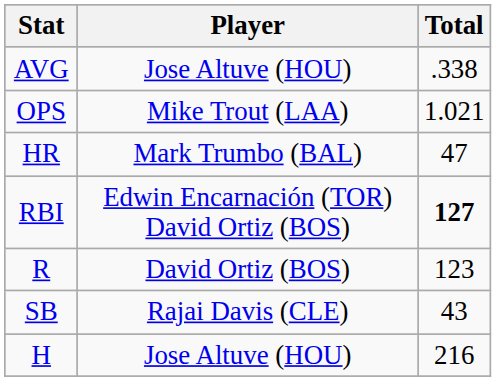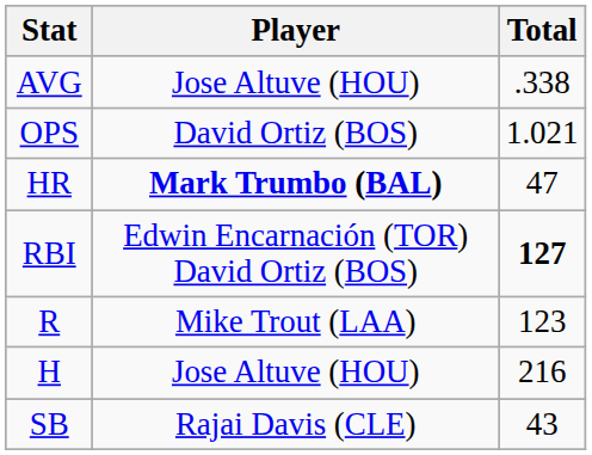 <table class="wikitable" style="text-align:center;">
 <tr>
 <th style="width:15%;">Stat</th>
 <th>Player</th>
 <th style="width:15%;">Total</th>
 </tr>
 <tr>
 <td><a href='#'>AVG</a></td>
 <td><a href='#'>Jose Altuve</a> (<a href='#'>HOU</a>)</td>
 <td>.338</td>
 </tr>
 <tr>
 <td><a href='#'>OPS</a></td>
-<td><a href='#'>Mike Trout</a> (<a href='#'>LAA</a>)</td>
+<td><a href='#'>David Ortiz</a> (<a href='#'>BOS</a>)</td>
 <td>1.021</td>
 </tr>
 <tr>
 <td><a href='#'>HR</a></td>
-<td><a href='#'>Mark Trumbo</a> (<a href='#'>BAL</a>)</td>
+<td><strong><a href='#'>Mark Trumbo</a> (<a href='#'>BAL</a>)</strong></td>
 <td>47</td>
 </tr>
 <tr>
 <td><a href='#'>RBI</a></td>
 <td><a href='#'>Edwin Encarnación</a> (<a href='#'>TOR</a>)<br><a href='#'>David Ortiz</a> (<a href='#'>BOS</a>)</td>
 <td><strong>127</strong></td>
 </tr>
 <tr>
 <td><a href='#'>R</a></td>
-<td><a href='#'>David Ortiz</a> (<a href='#'>BOS</a>)</td>
+<td><a href='#'>Mike Trout</a> (<a href='#'>LAA</a>)</td>
 <td>123</td>
+</tr>
+<tr>
+<td><a href='#'>H</a></td>
+<td><a href='#'>Jose Altuve</a> (<a href='#'>HOU</a>)</td>
+<td>216</td>
 </tr>
 <tr>
 <td><a href='#'>SB</a></td>
 <td><a href='#'>Rajai Davis</a> (<a href='#'>CLE</a>)</td>
 <td>43</td>
 </tr>
-<tr>
-<td><a href='#'>H</a></td>
-<td><a href='#'>Jose Altuve</a> (<a href='#'>HOU</a>)</td>
-<td>216</td>
-</tr>
 </table>
